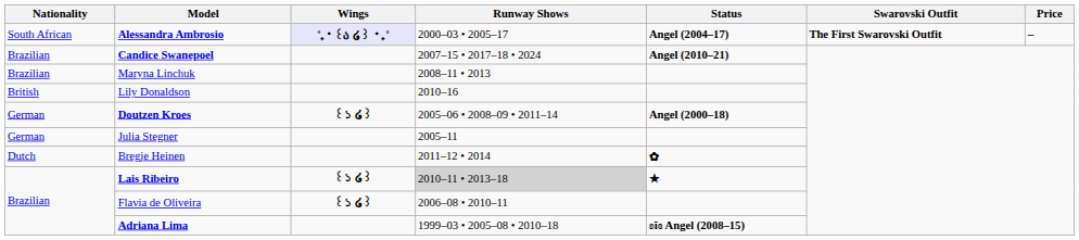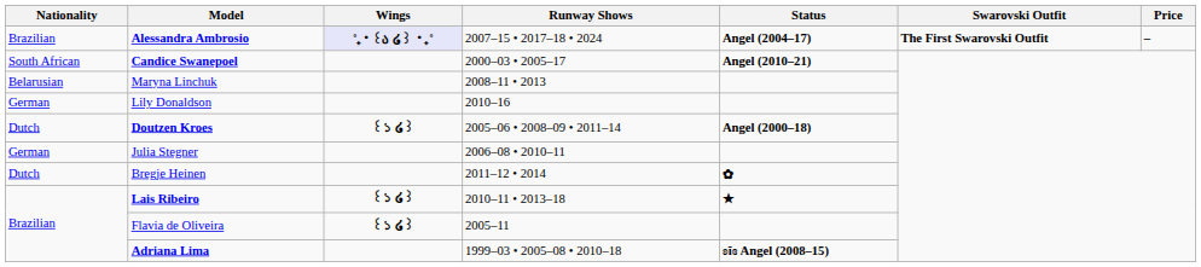 <table class="sortable wikitable"  style="font-size:85%; width:100%;">
 <tr>
 <th style="text-align:center;">Nationality</th>
 <th style="text-align:center;">Model</th>
 <th style="text-align:center;">Wings</th>
 <th style="text-align:center;">Runway Shows</th>
 <th style="text-align:center;">Status</th>
 <th>Swarovski Outfit</th>
 <th>Price</th>
 </tr>
 <tr>
-<td> <a href='#'>South African</a></td>
+<td> <a href='#'>Brazilian</a></td>
 <td><strong><a href='#'>Alessandra Ambrosio</a></strong></td>
 <td align="center" style="background: lavender;"><strong>˚₊‧꒰ა ໒꒱ ‧₊˚</strong></td>
-<td>2000–03 • 2005–17</td>
+<td>2007–15 • 2017–18 • 2024</td>
 <td><strong> Angel (2004–17)</strong></td>
 <td><strong>The First Swarovski Outfit</strong></td>
 <td><strong>–</strong></td>
 </tr>
 <tr>
-<td> <a href='#'>Brazilian</a></td>
+<td> <a href='#'>South African</a></td>
 <td><strong><a href='#'>Candice Swanepoel</a></strong></td>
 <td></td>
-<td>2007–15 • 2017–18 • 2024</td>
+<td>2000–03 • 2005–17</td>
 <td><strong> Angel (2010–21)</strong></td>
 <td colspan="2" rowspan="9"></td>
 </tr>
 <tr>
-<td> <a href='#'>Brazilian</a></td>
+<td> <a href='#'>Belarusian</a></td>
 <td><a href='#'>Maryna Linchuk</a></td>
 <td></td>
 <td>2008–11 • 2013</td>
 <td></td>
 </tr>
 <tr>
-<td> <a href='#'>British</a></td>
+<td> <a href='#'>German</a></td>
 <td><a href='#'>Lily Donaldson</a></td>
 <td></td>
 <td>2010–16</td>
 <td></td>
 </tr>
 <tr>
-<td> <a href='#'>German</a></td>
+<td> <a href='#'>Dutch</a></td>
 <td><strong><a href='#'>Doutzen Kroes</a></strong></td>
 <td align="center"><strong>꒰১ ໒꒱</strong></td>
 <td>2005–06 • 2008–09 • 2011–14</td>
 <td><strong> Angel (2000–18)</strong></td>
 </tr>
 <tr>
 <td> <a href='#'>German</a></td>
 <td><a href='#'>Julia Stegner</a></td>
 <td></td>
-<td>2005–11</td>
+<td>2006–08 • 2010–11</td>
 <td></td>
 </tr>
 <tr>
 <td> <a href='#'>Dutch</a></td>
 <td><a href='#'>Bregje Heinen</a></td>
 <td></td>
 <td>2011–12 • 2014</td>
 <td><strong>✿</strong></td>
 </tr>
 <tr>
 <td rowspan="3"> <a href='#'>Brazilian</a></td>
 <td><strong><a href='#'>Lais Ribeiro</a></strong></td>
 <td align="center"><strong>꒰১ ໒꒱</strong></td>
-<td style="background: lightgrey;">2010–11 • 2013–18</td>
+<td>2010–11 • 2013–18</td>
 <td><strong>★</strong></td>
 </tr>
 <tr>
 <td><a href='#'>Flavia de Oliveira</a></td>
 <td align="center"><strong>꒰১ ໒꒱</strong></td>
-<td>2006–08 • 2010–11</td>
+<td>2005–11</td>
 <td></td>
 </tr>
 <tr>
 <td><strong><a href='#'>Adriana Lima</a></strong></td>
 <td></td>
 <td>1999–03 • 2005–08 • 2010–18</td>
 <td><strong>ʚĭɞ  Angel (2008–15)</strong></td>
 </tr>
 </table>
